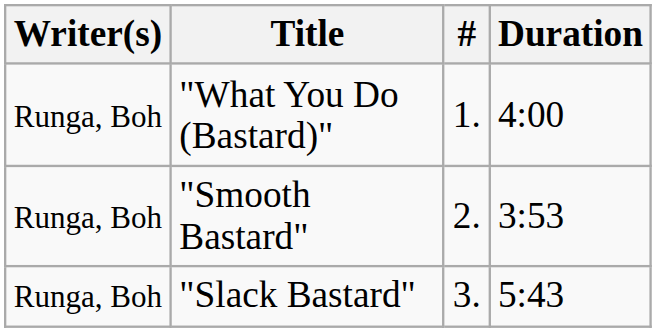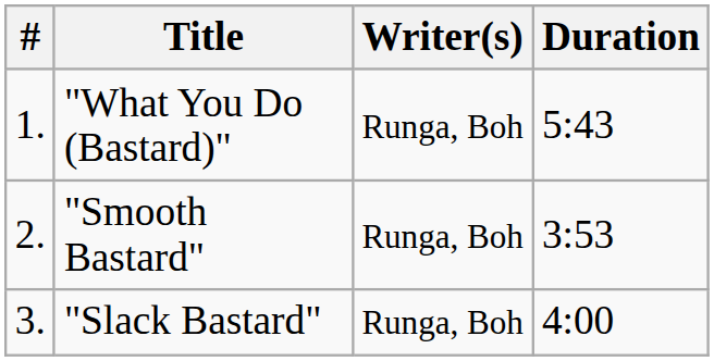 <table class="wikitable">
 <tr>
+<th>#</th>
+<th width="110">Title</th>
 <th>Writer(s)</th>
-<th width="110">Title</th>
-<th>#</th>
 <th>Duration</th>
 </tr>
 <tr>
+<td>1.</td>
+<td>"What You Do (Bastard)"</td>
 <td><small>Runga, Boh</small></td>
-<td>"What You Do (Bastard)"</td>
-<td>1.</td>
-<td>4:00</td>
+<td>5:43</td>
 </tr>
 <tr>
+<td>2.</td>
+<td>"Smooth Bastard"</td>
 <td><small>Runga, Boh</small></td>
-<td>"Smooth Bastard"</td>
-<td>2.</td>
 <td>3:53</td>
 </tr>
 <tr>
+<td>3.</td>
+<td>"Slack Bastard"</td>
 <td><small>Runga, Boh</small></td>
-<td>"Slack Bastard"</td>
-<td>3.</td>
-<td>5:43</td>
+<td>4:00</td>
 </tr>
 </table>
